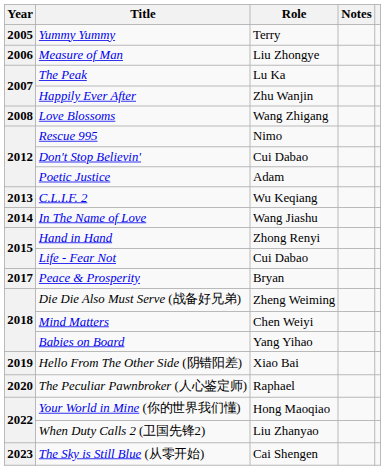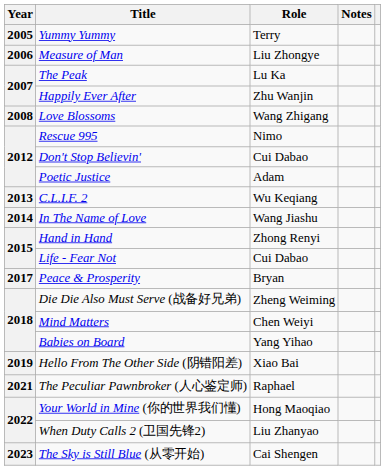 <table class="wikitable sortable plainrowheaders">
 <tr>
 <th scope="col">Year</th>
 <th scope="col">Title</th>
 <th scope="col">Role</th>
 <th scope="col" class="unsortable">Notes</th>
 <th scope="col" class="unsortable"></th>
 </tr>
 <tr>
 <th scope="row">2005</th>
 <td><em><a href='#'>Yummy Yummy</a></em></td>
 <td>Terry</td>
 <td></td>
 <td></td>
 </tr>
 <tr>
 <th scope="row">2006</th>
 <td><em><a href='#'>Measure of Man</a></em></td>
 <td>Liu Zhongye</td>
 <td></td>
 <td></td>
 </tr>
 <tr>
 <th scope="row" rowspan="2">2007</th>
 <td><em><a href='#'>The Peak</a></em></td>
 <td>Lu Ka</td>
 <td></td>
 <td></td>
 </tr>
 <tr>
 <td><em><a href='#'>Happily Ever After</a></em></td>
 <td>Zhu Wanjin</td>
 <td></td>
 <td></td>
 </tr>
 <tr>
 <th scope="row">2008</th>
 <td><em><a href='#'>Love Blossoms</a></em></td>
 <td>Wang Zhigang</td>
 <td></td>
 <td></td>
 </tr>
 <tr>
 <th scope="row" rowspan="3">2012</th>
 <td><em><a href='#'>Rescue 995</a></em></td>
 <td>Nimo</td>
 <td></td>
 <td></td>
 </tr>
 <tr>
 <td><em><a href='#'>Don't Stop Believin'</a></em></td>
 <td>Cui Dabao</td>
 <td></td>
 <td></td>
 </tr>
 <tr>
 <td><em><a href='#'>Poetic Justice</a></em></td>
 <td>Adam</td>
 <td></td>
 <td></td>
 </tr>
 <tr>
 <th scope="row">2013</th>
 <td><em><a href='#'>C.L.I.F. 2</a></em></td>
 <td>Wu Keqiang</td>
 <td></td>
 <td></td>
 </tr>
 <tr>
 <th scope="row">2014</th>
 <td><em><a href='#'>In The Name of Love</a></em></td>
 <td>Wang Jiashu</td>
 <td></td>
 <td></td>
 </tr>
 <tr>
 <th scope="row" rowspan="2">2015</th>
 <td><em><a href='#'>Hand in Hand</a></em></td>
 <td>Zhong Renyi</td>
 <td></td>
 <td></td>
 </tr>
 <tr>
 <td><em><a href='#'>Life - Fear Not</a></em></td>
 <td>Cui Dabao</td>
 <td></td>
 <td></td>
 </tr>
 <tr>
 <th scope="row">2017</th>
 <td><em><a href='#'>Peace & Prosperity</a></em></td>
 <td>Bryan</td>
 <td></td>
 <td></td>
 </tr>
 <tr>
 <th scope="row" rowspan="3">2018</th>
 <td><em>Die Die Also Must Serve</em> (战备好兄弟)</td>
 <td>Zheng Weiming</td>
 <td></td>
 <td></td>
 </tr>
 <tr>
 <td><em><a href='#'>Mind Matters</a></em></td>
 <td>Chen Weiyi</td>
 <td></td>
 <td></td>
 </tr>
 <tr>
 <td><em><a href='#'>Babies on Board</a></em></td>
 <td>Yang Yihao</td>
 <td></td>
 <td></td>
 </tr>
 <tr>
 <th scope="row" rowspan="1">2019</th>
 <td><em>Hello From The Other Side</em> (阴错阳差)</td>
 <td>Xiao Bai</td>
 <td></td>
 <td></td>
 </tr>
 <tr>
-<th scope="row">2020</th>
+<th scope="row">2021</th>
 <td><em>The Peculiar Pawnbroker</em> (人心鉴定师)</td>
 <td>Raphael</td>
 <td></td>
 <td></td>
 </tr>
 <tr>
 <th scope="row" rowspan="2">2022</th>
 <td><em><a href='#'>Your World in Mine</a></em> (你的世界我们懂)</td>
 <td>Hong Maoqiao</td>
 <td></td>
 <td></td>
 </tr>
 <tr>
 <td><em>When Duty Calls 2</em> (卫国先锋2)</td>
 <td>Liu Zhanyao</td>
 <td></td>
 <td></td>
 </tr>
 <tr>
 <th scope="row" rowspan="1">2023</th>
 <td><em><a href='#'>The Sky is Still Blue</a></em> (从零开始)</td>
 <td>Cai Shengen</td>
 <td></td>
 <td></td>
 </tr>
 </table>
